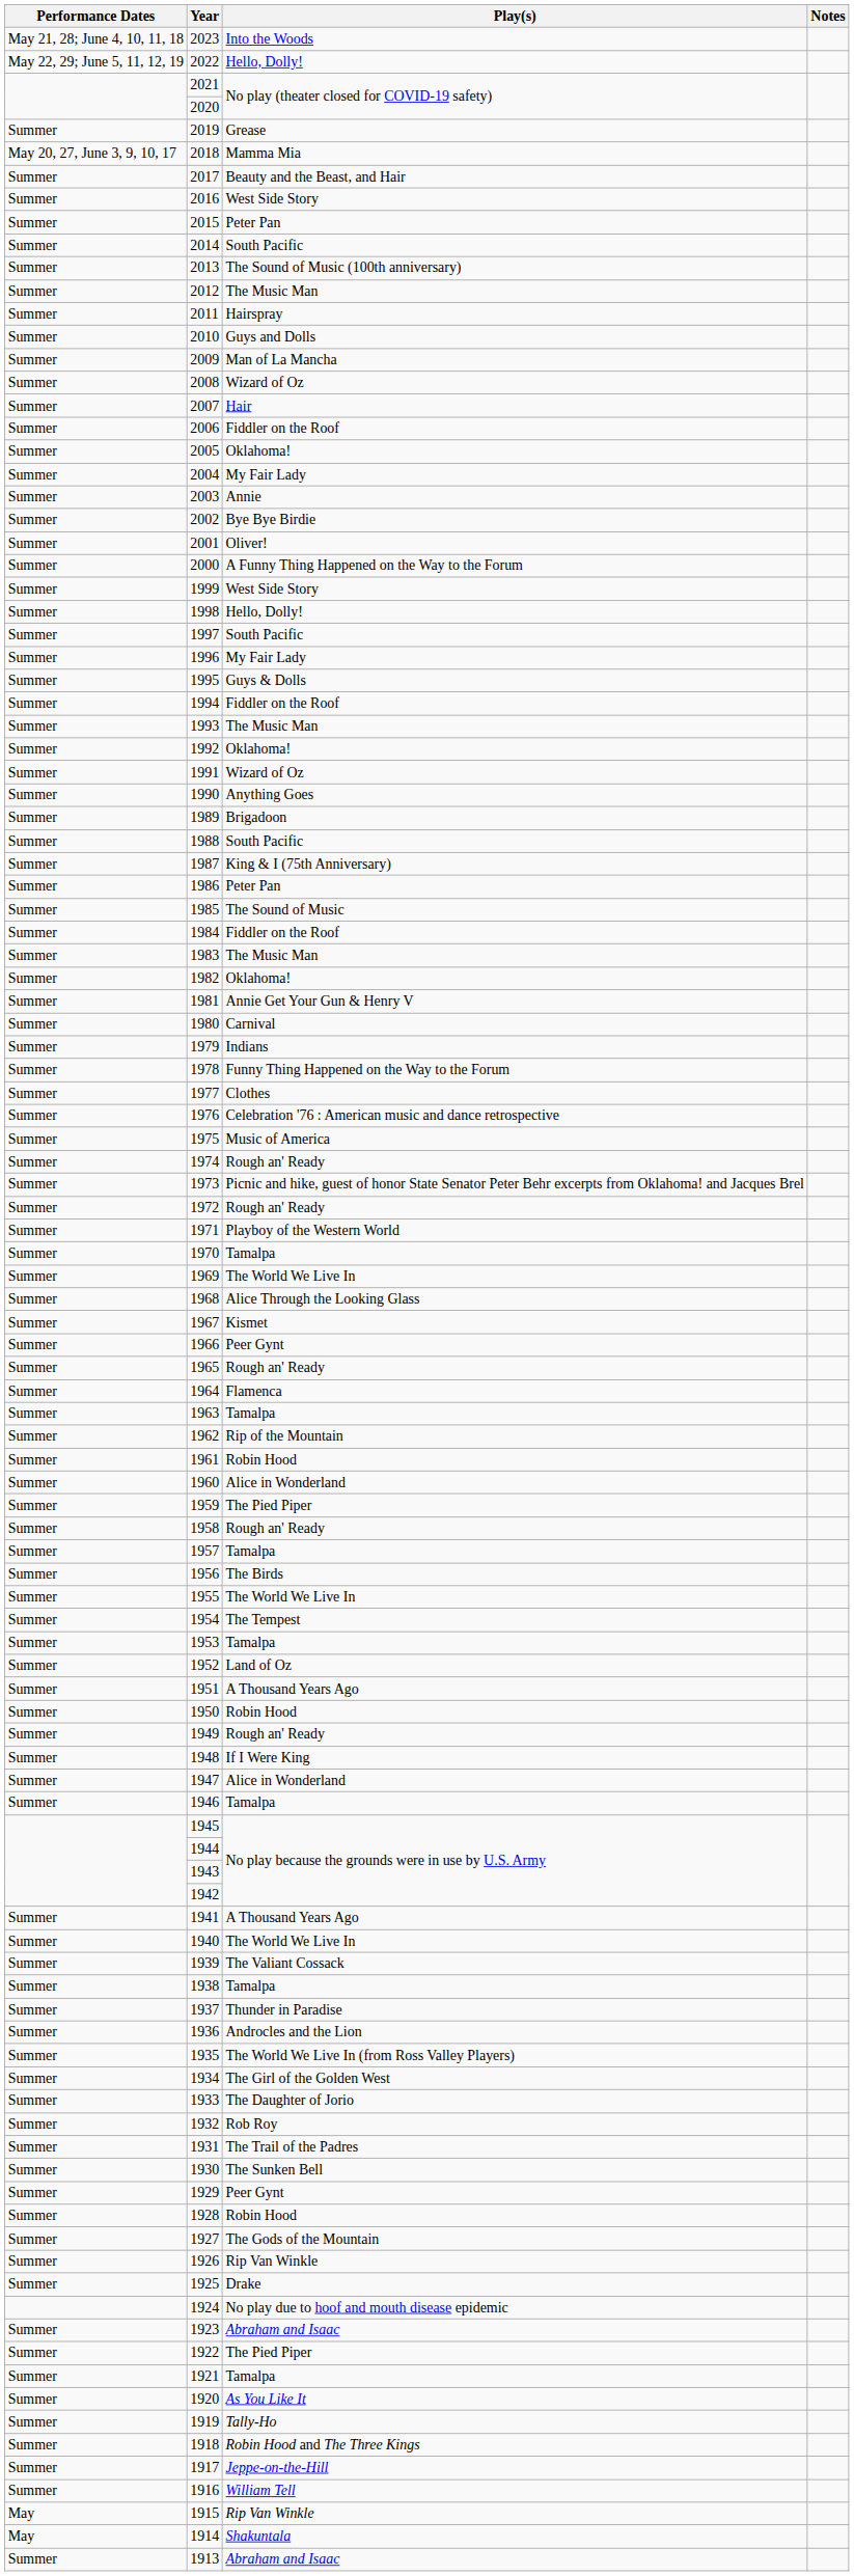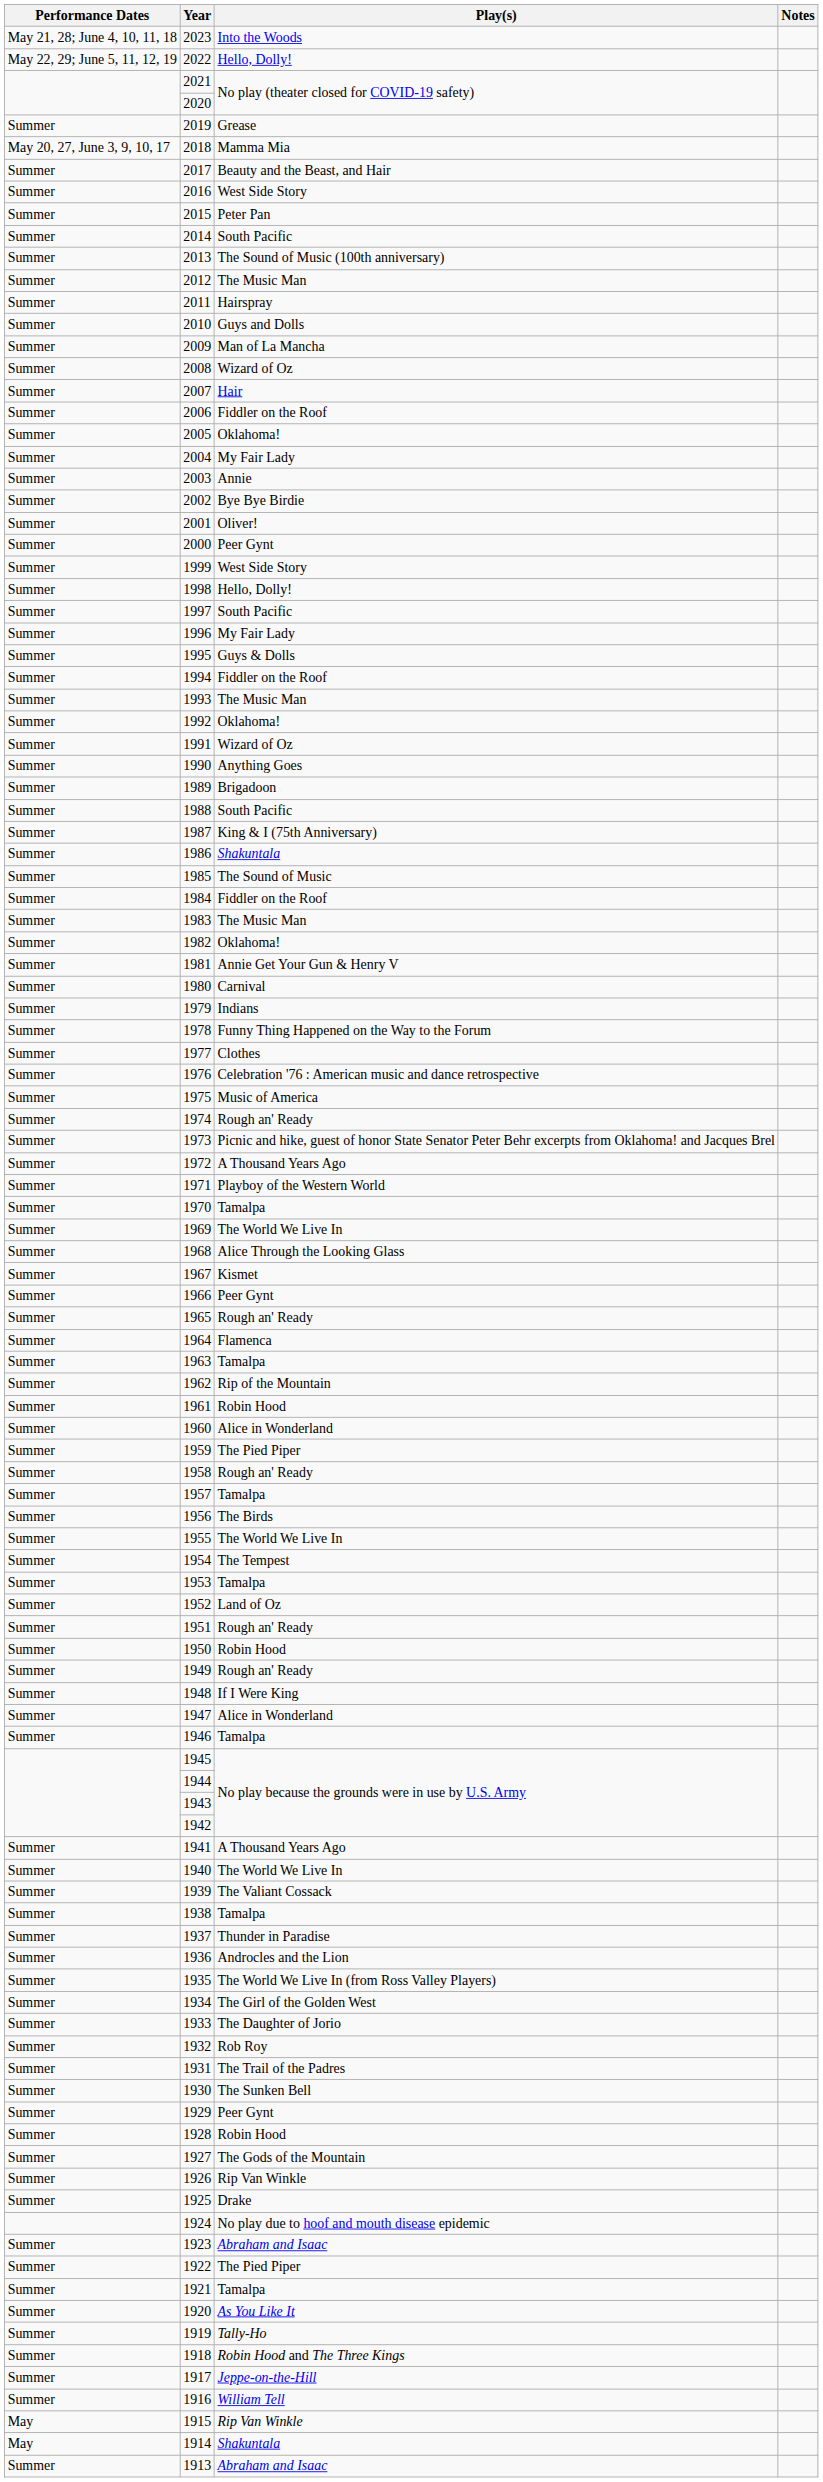 <table class="wikitable sortable">
 <tr>
 <th>Performance Dates</th>
 <th>Year</th>
 <th>Play(s)</th>
 <th>Notes</th>
 </tr>
 <tr>
 <td>May 21, 28; June 4, 10, 11, 18</td>
 <td>2023</td>
 <td><a href='#'>Into the Woods</a></td>
 <td></td>
 </tr>
 <tr>
 <td>May 22, 29; June 5, 11, 12, 19</td>
 <td>2022</td>
 <td><a href='#'>Hello, Dolly!</a></td>
 <td></td>
 </tr>
 <tr>
 <td rowspan="2"></td>
 <td>2021</td>
 <td rowspan="2">No play (theater closed for <a href='#'>COVID-19</a> safety)</td>
 <td rowspan="2"></td>
 </tr>
 <tr>
 <td>2020</td>
 </tr>
 <tr>
 <td>Summer</td>
 <td>2019</td>
 <td>Grease</td>
 <td></td>
 </tr>
 <tr>
 <td>May 20, 27, June 3, 9, 10, 17</td>
 <td>2018</td>
 <td>Mamma Mia</td>
 <td></td>
 </tr>
 <tr>
 <td>Summer</td>
 <td>2017</td>
 <td>Beauty and the Beast, and Hair</td>
 <td></td>
 </tr>
 <tr>
 <td>Summer</td>
 <td>2016</td>
 <td>West Side Story</td>
 <td></td>
 </tr>
 <tr>
 <td>Summer</td>
 <td>2015</td>
 <td>Peter Pan</td>
 <td></td>
 </tr>
 <tr>
 <td>Summer</td>
 <td>2014</td>
 <td>South Pacific</td>
 <td></td>
 </tr>
 <tr>
 <td>Summer</td>
 <td>2013</td>
 <td>The Sound of Music (100th anniversary)</td>
 <td></td>
 </tr>
 <tr>
 <td>Summer</td>
 <td>2012</td>
 <td>The Music Man</td>
 <td></td>
 </tr>
 <tr>
 <td>Summer</td>
 <td>2011</td>
 <td>Hairspray</td>
 <td></td>
 </tr>
 <tr>
 <td>Summer</td>
 <td>2010</td>
 <td>Guys and Dolls</td>
 <td></td>
 </tr>
 <tr>
 <td>Summer</td>
 <td>2009</td>
 <td>Man of La Mancha</td>
 <td></td>
 </tr>
 <tr>
 <td>Summer</td>
 <td>2008</td>
 <td>Wizard of Oz</td>
 <td></td>
 </tr>
 <tr>
 <td>Summer</td>
 <td>2007</td>
 <td><a href='#'>Hair</a></td>
 <td></td>
 </tr>
 <tr>
 <td>Summer</td>
 <td>2006</td>
 <td>Fiddler on the Roof</td>
 <td></td>
 </tr>
 <tr>
 <td>Summer</td>
 <td>2005</td>
 <td>Oklahoma!</td>
 <td></td>
 </tr>
 <tr>
 <td>Summer</td>
 <td>2004</td>
 <td>My Fair Lady</td>
 <td></td>
 </tr>
 <tr>
 <td>Summer</td>
 <td>2003</td>
 <td>Annie</td>
 <td></td>
 </tr>
 <tr>
 <td>Summer</td>
 <td>2002</td>
 <td>Bye Bye Birdie</td>
 <td></td>
 </tr>
 <tr>
 <td>Summer</td>
 <td>2001</td>
 <td>Oliver!</td>
 <td></td>
 </tr>
 <tr>
 <td>Summer</td>
 <td>2000</td>
-<td>A Funny Thing Happened on the Way to the Forum</td>
+<td>Peer Gynt</td>
 <td></td>
 </tr>
 <tr>
 <td>Summer</td>
 <td>1999</td>
 <td>West Side Story</td>
 <td></td>
 </tr>
 <tr>
 <td>Summer</td>
 <td>1998</td>
 <td>Hello, Dolly!</td>
 <td></td>
 </tr>
 <tr>
 <td>Summer</td>
 <td>1997</td>
 <td>South Pacific</td>
 <td></td>
 </tr>
 <tr>
 <td>Summer</td>
 <td>1996</td>
 <td>My Fair Lady</td>
 <td></td>
 </tr>
 <tr>
 <td>Summer</td>
 <td>1995</td>
 <td>Guys & Dolls</td>
 <td></td>
 </tr>
 <tr>
 <td>Summer</td>
 <td>1994</td>
 <td>Fiddler on the Roof</td>
 <td></td>
 </tr>
 <tr>
 <td>Summer</td>
 <td>1993</td>
 <td>The Music Man</td>
 <td></td>
 </tr>
 <tr>
 <td>Summer</td>
 <td>1992</td>
 <td>Oklahoma!</td>
 <td></td>
 </tr>
 <tr>
 <td>Summer</td>
 <td>1991</td>
 <td>Wizard of Oz</td>
 <td></td>
 </tr>
 <tr>
 <td>Summer</td>
 <td>1990</td>
 <td>Anything Goes</td>
 <td></td>
 </tr>
 <tr>
 <td>Summer</td>
 <td>1989</td>
 <td>Brigadoon</td>
 <td></td>
 </tr>
 <tr>
 <td>Summer</td>
 <td>1988</td>
 <td>South Pacific</td>
 <td></td>
 </tr>
 <tr>
 <td>Summer</td>
 <td>1987</td>
 <td>King & I (75th Anniversary)</td>
 <td></td>
 </tr>
 <tr>
 <td>Summer</td>
 <td>1986</td>
-<td>Peter Pan</td>
+<td><em><a href='#'>Shakuntala</a></em></td>
 <td></td>
 </tr>
 <tr>
 <td>Summer</td>
 <td>1985</td>
 <td>The Sound of Music</td>
 <td></td>
 </tr>
 <tr>
 <td>Summer</td>
 <td>1984</td>
 <td>Fiddler on the Roof</td>
 <td></td>
 </tr>
 <tr>
 <td>Summer</td>
 <td>1983</td>
 <td>The Music Man</td>
 <td></td>
 </tr>
 <tr>
 <td>Summer</td>
 <td>1982</td>
 <td>Oklahoma!</td>
 <td></td>
 </tr>
 <tr>
 <td>Summer</td>
 <td>1981</td>
 <td>Annie Get Your Gun & Henry V</td>
 <td></td>
 </tr>
 <tr>
 <td>Summer</td>
 <td>1980</td>
 <td>Carnival</td>
 <td></td>
 </tr>
 <tr>
 <td>Summer</td>
 <td>1979</td>
 <td>Indians</td>
 <td></td>
 </tr>
 <tr>
 <td>Summer</td>
 <td>1978</td>
 <td>Funny Thing Happened on the Way to the Forum</td>
 <td></td>
 </tr>
 <tr>
 <td>Summer</td>
 <td>1977</td>
 <td>Clothes</td>
 <td></td>
 </tr>
 <tr>
 <td>Summer</td>
 <td>1976</td>
 <td>Celebration '76 : American music and dance retrospective</td>
 <td></td>
 </tr>
 <tr>
 <td>Summer</td>
 <td>1975</td>
 <td>Music of America</td>
 <td></td>
 </tr>
 <tr>
 <td>Summer</td>
 <td>1974</td>
 <td>Rough an' Ready</td>
 <td></td>
 </tr>
 <tr>
 <td>Summer</td>
 <td>1973</td>
 <td>Picnic and hike, guest of honor State Senator Peter Behr excerpts from Oklahoma! and Jacques Brel</td>
 <td></td>
 </tr>
 <tr>
 <td>Summer</td>
 <td>1972</td>
-<td>Rough an' Ready</td>
+<td>A Thousand Years Ago</td>
 <td></td>
 </tr>
 <tr>
 <td>Summer</td>
 <td>1971</td>
 <td>Playboy of the Western World</td>
 <td></td>
 </tr>
 <tr>
 <td>Summer</td>
 <td>1970</td>
 <td>Tamalpa</td>
 <td></td>
 </tr>
 <tr>
 <td>Summer</td>
 <td>1969</td>
 <td>The World We Live In</td>
 <td></td>
 </tr>
 <tr>
 <td>Summer</td>
 <td>1968</td>
 <td>Alice Through the Looking Glass</td>
 <td></td>
 </tr>
 <tr>
 <td>Summer</td>
 <td>1967</td>
 <td>Kismet</td>
 <td></td>
 </tr>
 <tr>
 <td>Summer</td>
 <td>1966</td>
 <td>Peer Gynt</td>
 <td></td>
 </tr>
 <tr>
 <td>Summer</td>
 <td>1965</td>
 <td>Rough an' Ready</td>
 <td></td>
 </tr>
 <tr>
 <td>Summer</td>
 <td>1964</td>
 <td>Flamenca</td>
 <td></td>
 </tr>
 <tr>
 <td>Summer</td>
 <td>1963</td>
 <td>Tamalpa</td>
 <td></td>
 </tr>
 <tr>
 <td>Summer</td>
 <td>1962</td>
 <td>Rip of the Mountain</td>
 <td></td>
 </tr>
 <tr>
 <td>Summer</td>
 <td>1961</td>
 <td>Robin Hood</td>
 <td></td>
 </tr>
 <tr>
 <td>Summer</td>
 <td>1960</td>
 <td>Alice in Wonderland</td>
 <td></td>
 </tr>
 <tr>
 <td>Summer</td>
 <td>1959</td>
 <td>The Pied Piper</td>
 <td></td>
 </tr>
 <tr>
 <td>Summer</td>
 <td>1958</td>
 <td>Rough an' Ready</td>
 <td></td>
 </tr>
 <tr>
 <td>Summer</td>
 <td>1957</td>
 <td>Tamalpa</td>
 <td></td>
 </tr>
 <tr>
 <td>Summer</td>
 <td>1956</td>
 <td>The Birds</td>
 <td></td>
 </tr>
 <tr>
 <td>Summer</td>
 <td>1955</td>
 <td>The World We Live In</td>
 <td></td>
 </tr>
 <tr>
 <td>Summer</td>
 <td>1954</td>
 <td>The Tempest</td>
 <td></td>
 </tr>
 <tr>
 <td>Summer</td>
 <td>1953</td>
 <td>Tamalpa</td>
 <td></td>
 </tr>
 <tr>
 <td>Summer</td>
 <td>1952</td>
 <td>Land of Oz</td>
 <td></td>
 </tr>
 <tr>
 <td>Summer</td>
 <td>1951</td>
-<td>A Thousand Years Ago</td>
+<td>Rough an' Ready</td>
 <td></td>
 </tr>
 <tr>
 <td>Summer</td>
 <td>1950</td>
 <td>Robin Hood</td>
 <td></td>
 </tr>
 <tr>
 <td>Summer</td>
 <td>1949</td>
 <td>Rough an' Ready</td>
 <td></td>
 </tr>
 <tr>
 <td>Summer</td>
 <td>1948</td>
 <td>If I Were King</td>
 <td></td>
 </tr>
 <tr>
 <td>Summer</td>
 <td>1947</td>
 <td>Alice in Wonderland</td>
 <td></td>
 </tr>
 <tr>
 <td>Summer</td>
 <td>1946</td>
 <td>Tamalpa</td>
 <td></td>
 </tr>
 <tr>
 <td rowspan="4"></td>
 <td>1945</td>
 <td rowspan="4">No play because the grounds were in use by <a href='#'>U.S. Army</a></td>
 <td rowspan="4"></td>
 </tr>
 <tr>
 <td>1944</td>
 </tr>
 <tr>
 <td>1943</td>
 </tr>
 <tr>
 <td>1942</td>
 </tr>
 <tr>
 <td>Summer</td>
 <td>1941</td>
 <td>A Thousand Years Ago</td>
 <td></td>
 </tr>
 <tr>
 <td>Summer</td>
 <td>1940</td>
 <td>The World We Live In</td>
 <td></td>
 </tr>
 <tr>
 <td>Summer</td>
 <td>1939</td>
 <td>The Valiant Cossack</td>
 <td></td>
 </tr>
 <tr>
 <td>Summer</td>
 <td>1938</td>
 <td>Tamalpa</td>
 <td></td>
 </tr>
 <tr>
 <td>Summer</td>
 <td>1937</td>
 <td>Thunder in Paradise</td>
 <td></td>
 </tr>
 <tr>
 <td>Summer</td>
 <td>1936</td>
 <td>Androcles and the Lion</td>
 <td></td>
 </tr>
 <tr>
 <td>Summer</td>
 <td>1935</td>
 <td>The World We Live In (from Ross Valley Players)</td>
 <td></td>
 </tr>
 <tr>
 <td>Summer</td>
 <td>1934</td>
 <td>The Girl of the Golden West</td>
 <td></td>
 </tr>
 <tr>
 <td>Summer</td>
 <td>1933</td>
 <td>The Daughter of Jorio</td>
 <td></td>
 </tr>
 <tr>
 <td>Summer</td>
 <td>1932</td>
 <td>Rob Roy</td>
 <td></td>
 </tr>
 <tr>
 <td>Summer</td>
 <td>1931</td>
 <td>The Trail of the Padres</td>
 <td></td>
 </tr>
 <tr>
 <td>Summer</td>
 <td>1930</td>
 <td>The Sunken Bell</td>
 <td></td>
 </tr>
 <tr>
 <td>Summer</td>
 <td>1929</td>
 <td>Peer Gynt</td>
 <td></td>
 </tr>
 <tr>
 <td>Summer</td>
 <td>1928</td>
 <td>Robin Hood</td>
 <td></td>
 </tr>
 <tr>
 <td>Summer</td>
 <td>1927</td>
 <td>The Gods of the Mountain</td>
 <td></td>
 </tr>
 <tr>
 <td>Summer</td>
 <td>1926</td>
 <td>Rip Van Winkle</td>
 <td></td>
 </tr>
 <tr>
 <td>Summer</td>
 <td>1925</td>
 <td>Drake</td>
 <td></td>
 </tr>
 <tr>
 <td></td>
 <td>1924</td>
 <td>No play due to <a href='#'>hoof and mouth disease</a> epidemic</td>
 <td></td>
 </tr>
 <tr>
 <td>Summer</td>
 <td>1923</td>
 <td><em><a href='#'>Abraham and Isaac</a></em></td>
 <td></td>
 </tr>
 <tr>
 <td>Summer</td>
 <td>1922</td>
 <td>The Pied Piper</td>
 <td></td>
 </tr>
 <tr>
 <td>Summer</td>
 <td>1921</td>
 <td>Tamalpa</td>
 <td></td>
 </tr>
 <tr>
 <td>Summer</td>
 <td>1920</td>
 <td><em><a href='#'>As You Like It</a></em></td>
 <td></td>
 </tr>
 <tr>
 <td>Summer</td>
 <td>1919</td>
 <td><em>Tally-Ho</em></td>
 <td></td>
 </tr>
 <tr>
 <td>Summer</td>
 <td>1918</td>
 <td><em>Robin Hood</em> and <em>The Three Kings</em></td>
 <td></td>
 </tr>
 <tr>
 <td>Summer</td>
 <td>1917</td>
 <td><em><a href='#'>Jeppe-on-the-Hill</a></em></td>
 <td></td>
 </tr>
 <tr>
 <td>Summer</td>
 <td>1916</td>
 <td><em><a href='#'>William Tell</a></em></td>
 <td></td>
 </tr>
 <tr>
 <td>May</td>
 <td>1915</td>
 <td><em>Rip Van Winkle</em></td>
 <td></td>
 </tr>
 <tr>
 <td>May</td>
 <td>1914</td>
 <td><em><a href='#'>Shakuntala</a></em></td>
 <td></td>
 </tr>
 <tr>
 <td>Summer</td>
 <td>1913</td>
 <td><em><a href='#'>Abraham and Isaac</a></em></td>
 <td></td>
 </tr>
 </table>
